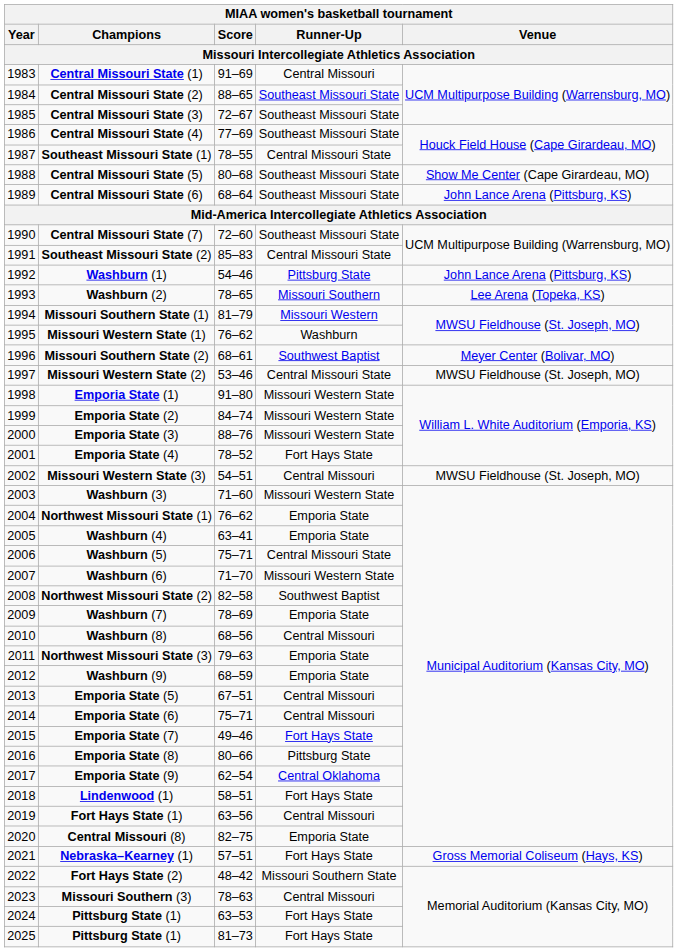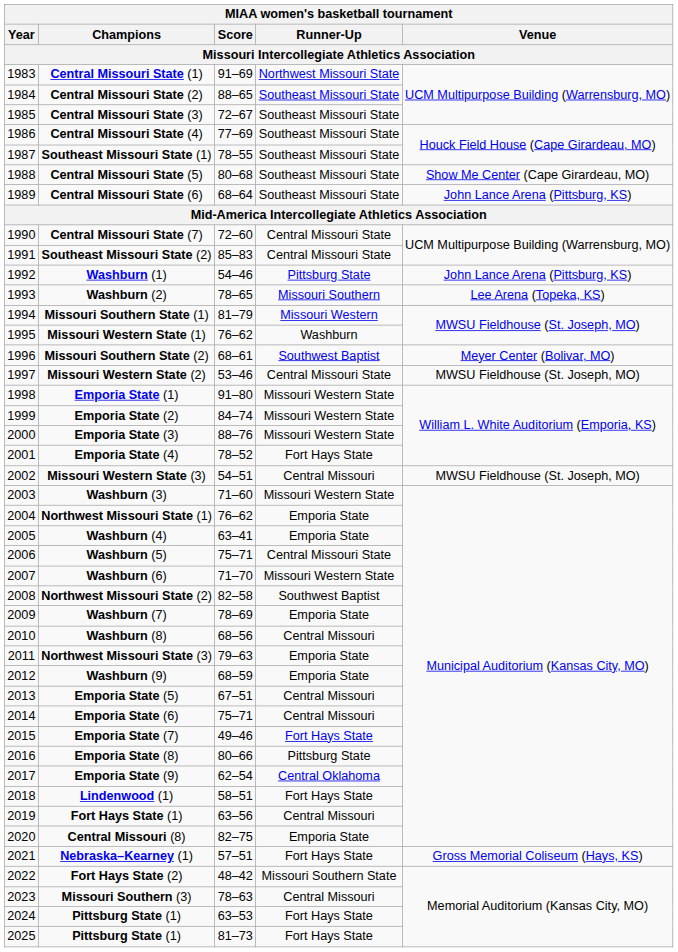 <table class="wikitable sortable">
 <tr>
 <th colspan="5" style=>MIAA women's basketball tournament</th>
 </tr>
 <tr>
 <th>Year</th>
 <th>Champions</th>
 <th>Score</th>
 <th>Runner-Up</th>
 <th>Venue</th>
 </tr>
 <tr>
 <th colspan="5" style=>Missouri Intercollegiate Athletics Association</th>
 </tr>
 <tr align=center>
 <td>1983</td>
 <td><strong><a href='#'>Central Missouri State</a></strong> (1)</td>
 <td>91–69</td>
-<td>Central Missouri</td>
+<td><a href='#'>Northwest Missouri State</a></td>
 <td rowspan=3><a href='#'>UCM Multipurpose Building</a> (<a href='#'>Warrensburg, MO</a>)</td>
 </tr>
 <tr align=center>
 <td>1984</td>
 <td><strong>Central Missouri State</strong> (2)</td>
 <td>88–65</td>
 <td><a href='#'>Southeast Missouri State</a></td>
 </tr>
 <tr align=center>
 <td>1985</td>
 <td><strong>Central Missouri State</strong> (3)</td>
 <td>72–67</td>
 <td>Southeast Missouri State</td>
 </tr>
 <tr align=center>
 <td>1986</td>
 <td><strong>Central Missouri State</strong> (4)</td>
 <td>77–69</td>
 <td>Southeast Missouri State</td>
 <td rowspan=2><a href='#'>Houck Field House</a> (<a href='#'>Cape Girardeau, MO</a>)</td>
 </tr>
 <tr align=center>
 <td>1987</td>
 <td><strong>Southeast Missouri State</strong> (1)</td>
 <td>78–55</td>
-<td>Central Missouri State</td>
+<td>Southeast Missouri State</td>
 </tr>
 <tr align=center>
 <td>1988</td>
 <td><strong>Central Missouri State</strong> (5)</td>
 <td>80–68</td>
 <td>Southeast Missouri State</td>
 <td><a href='#'>Show Me Center</a> (Cape Girardeau, MO)</td>
 </tr>
 <tr align=center>
 <td>1989</td>
 <td><strong>Central Missouri State</strong> (6)</td>
 <td>68–64</td>
 <td>Southeast Missouri State</td>
 <td><a href='#'>John Lance Arena</a> (<a href='#'>Pittsburg, KS</a>)</td>
 </tr>
 <tr>
 <th colspan="5" style=>Mid-America Intercollegiate Athletics Association</th>
 </tr>
 <tr align=center>
 <td>1990</td>
 <td><strong>Central Missouri State</strong> (7)</td>
 <td>72–60</td>
-<td>Southeast Missouri State</td>
+<td>Central Missouri State</td>
 <td rowspan=2>UCM Multipurpose Building (Warrensburg, MO)</td>
 </tr>
 <tr align=center>
 <td>1991</td>
 <td><strong>Southeast Missouri State</strong> (2)</td>
 <td>85–83</td>
 <td>Central Missouri State</td>
 </tr>
 <tr align=center>
 <td>1992</td>
 <td><strong><a href='#'>Washburn</a></strong> (1)</td>
 <td>54–46</td>
 <td><a href='#'>Pittsburg State</a></td>
 <td><a href='#'>John Lance Arena</a> (<a href='#'>Pittsburg, KS</a>)</td>
 </tr>
 <tr align=center>
 <td>1993</td>
 <td><strong>Washburn</strong> (2)</td>
 <td>78–65</td>
 <td><a href='#'>Missouri Southern</a></td>
 <td><a href='#'>Lee Arena</a> (<a href='#'>Topeka, KS</a>)</td>
 </tr>
 <tr align=center>
 <td>1994</td>
 <td><strong>Missouri Southern State</strong> (1)</td>
 <td>81–79</td>
 <td><a href='#'>Missouri Western</a></td>
 <td rowspan=2><a href='#'>MWSU Fieldhouse</a> (<a href='#'>St. Joseph, MO</a>)</td>
 </tr>
 <tr align=center>
 <td>1995</td>
 <td><strong>Missouri Western State</strong> (1)</td>
 <td>76–62</td>
 <td>Washburn</td>
 </tr>
 <tr align=center>
 <td>1996</td>
 <td><strong>Missouri Southern State</strong> (2)</td>
 <td>68–61</td>
 <td><a href='#'>Southwest Baptist</a></td>
 <td><a href='#'>Meyer Center</a> (<a href='#'>Bolivar, MO</a>)</td>
 </tr>
 <tr align=center>
 <td>1997</td>
 <td><strong>Missouri Western State</strong> (2)</td>
 <td>53–46</td>
 <td>Central Missouri State</td>
 <td>MWSU Fieldhouse (St. Joseph, MO)</td>
 </tr>
 <tr align=center>
 <td>1998</td>
 <td><strong><a href='#'>Emporia State</a></strong> (1)</td>
 <td>91–80</td>
 <td>Missouri Western State</td>
 <td rowspan=4><a href='#'>William L. White Auditorium</a> (<a href='#'>Emporia, KS</a>)</td>
 </tr>
 <tr align=center>
 <td>1999</td>
 <td><strong>Emporia State</strong> (2)</td>
 <td>84–74</td>
 <td>Missouri Western State</td>
 </tr>
 <tr align=center>
 <td>2000</td>
 <td><strong>Emporia State</strong> (3)</td>
 <td>88–76</td>
 <td>Missouri Western State</td>
 </tr>
 <tr align=center>
 <td>2001</td>
 <td><strong>Emporia State</strong> (4)</td>
 <td>78–52</td>
 <td>Fort Hays State</td>
 </tr>
 <tr align=center>
 <td>2002</td>
 <td><strong>Missouri Western State</strong> (3)</td>
 <td>54–51</td>
 <td>Central Missouri</td>
 <td>MWSU Fieldhouse (St. Joseph, MO)</td>
 </tr>
 <tr align=center>
 <td>2003</td>
 <td><strong>Washburn</strong> (3)</td>
 <td>71–60</td>
 <td>Missouri Western State</td>
 <td rowspan=18><a href='#'>Municipal Auditorium</a> (<a href='#'>Kansas City, MO</a>)</td>
 </tr>
 <tr align=center>
 <td>2004</td>
 <td><strong>Northwest Missouri State</strong> (1)</td>
 <td>76–62</td>
 <td>Emporia State</td>
 </tr>
 <tr align=center>
 <td>2005</td>
 <td><strong>Washburn</strong> (4)</td>
 <td>63–41</td>
 <td>Emporia State</td>
 </tr>
 <tr align=center>
 <td>2006</td>
 <td><strong>Washburn</strong> (5)</td>
 <td>75–71</td>
 <td>Central Missouri State</td>
 </tr>
 <tr align=center>
 <td>2007</td>
 <td><strong>Washburn</strong> (6)</td>
 <td>71–70</td>
 <td>Missouri Western State</td>
 </tr>
 <tr align=center>
 <td>2008</td>
 <td><strong>Northwest Missouri State</strong> (2)</td>
 <td>82–58</td>
 <td>Southwest Baptist</td>
 </tr>
 <tr align=center>
 <td>2009</td>
 <td><strong>Washburn</strong> (7)</td>
 <td>78–69</td>
 <td>Emporia State</td>
 </tr>
 <tr align=center>
 <td>2010</td>
 <td><strong>Washburn</strong> (8)</td>
 <td>68–56</td>
 <td>Central Missouri</td>
 </tr>
 <tr align=center>
 <td>2011</td>
 <td><strong>Northwest Missouri State</strong> (3)</td>
 <td>79–63</td>
 <td>Emporia State</td>
 </tr>
 <tr align=center>
 <td>2012</td>
 <td><strong>Washburn</strong> (9)</td>
 <td>68–59</td>
 <td>Emporia State</td>
 </tr>
 <tr align=center>
 <td>2013</td>
 <td><strong>Emporia State</strong> (5)</td>
 <td>67–51</td>
 <td>Central Missouri</td>
 </tr>
 <tr align=center>
 <td>2014</td>
 <td><strong>Emporia State</strong> (6)</td>
 <td>75–71</td>
 <td>Central Missouri</td>
 </tr>
 <tr align=center>
 <td>2015</td>
 <td><strong>Emporia State</strong> (7)</td>
 <td>49–46</td>
 <td><a href='#'>Fort Hays State</a></td>
 </tr>
 <tr align=center>
 <td>2016</td>
 <td><strong>Emporia State</strong> (8)</td>
 <td>80–66</td>
 <td>Pittsburg State</td>
 </tr>
 <tr align=center>
 <td>2017</td>
 <td><strong>Emporia State</strong> (9)</td>
 <td>62–54</td>
 <td><a href='#'>Central Oklahoma</a></td>
 </tr>
 <tr align=center>
 <td>2018</td>
 <td><strong><a href='#'>Lindenwood</a></strong> (1)</td>
 <td>58–51</td>
 <td>Fort Hays State</td>
 </tr>
 <tr align=center>
 <td>2019</td>
 <td><strong>Fort Hays State</strong> (1)</td>
 <td>63–56</td>
 <td>Central Missouri</td>
 </tr>
 <tr align=center>
 <td>2020</td>
 <td><strong>Central Missouri</strong> (8)</td>
 <td>82–75</td>
 <td>Emporia State</td>
 </tr>
 <tr align=center>
 <td>2021</td>
 <td><strong><a href='#'>Nebraska–Kearney</a></strong> (1)</td>
 <td>57–51</td>
 <td>Fort Hays State</td>
 <td><a href='#'>Gross Memorial Coliseum</a> (<a href='#'>Hays, KS</a>)</td>
 </tr>
 <tr align=center>
 <td>2022</td>
 <td><strong>Fort Hays State</strong> (2)</td>
 <td>48–42</td>
 <td>Missouri Southern State</td>
 <td rowspan=4>Memorial Auditorium (Kansas City, MO)</td>
 </tr>
 <tr align=center>
 <td>2023</td>
 <td><strong>Missouri Southern</strong> (3)</td>
 <td>78–63</td>
 <td>Central Missouri</td>
 </tr>
 <tr align=center>
 <td>2024</td>
 <td><strong>Pittsburg State</strong> (1)</td>
 <td>63–53</td>
 <td>Fort Hays State</td>
 </tr>
 <tr align=center>
 <td>2025</td>
 <td><strong>Pittsburg State</strong> (1)</td>
 <td>81–73</td>
 <td>Fort Hays State</td>
 </tr>
 </table>
